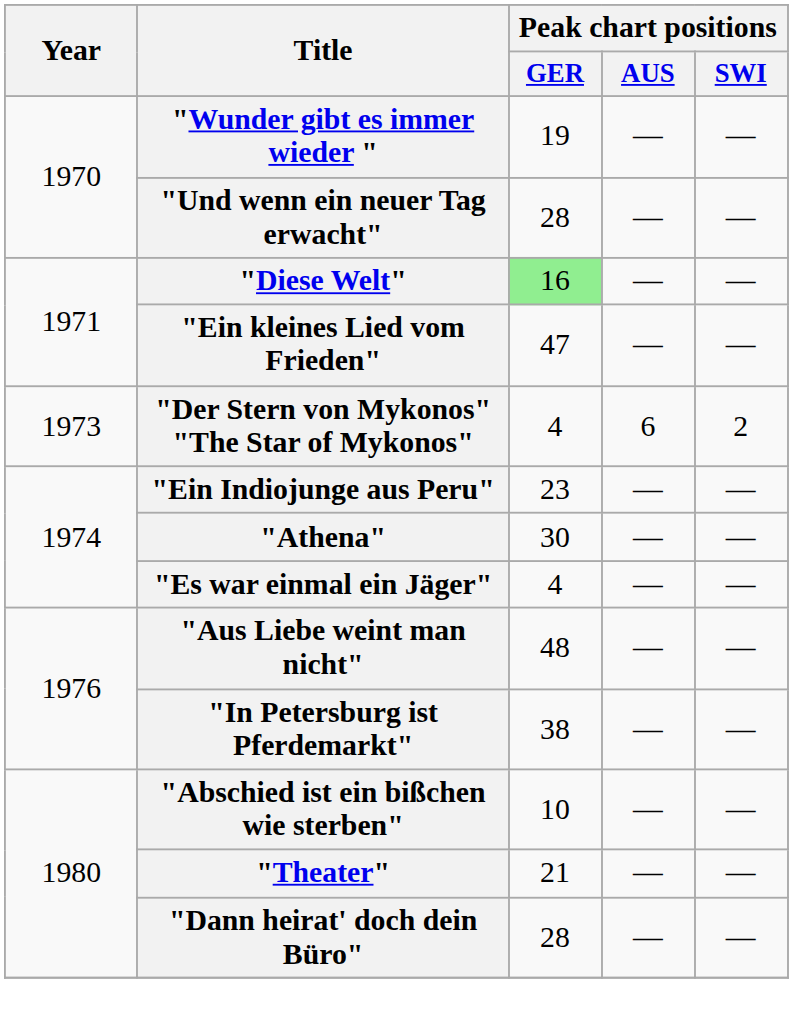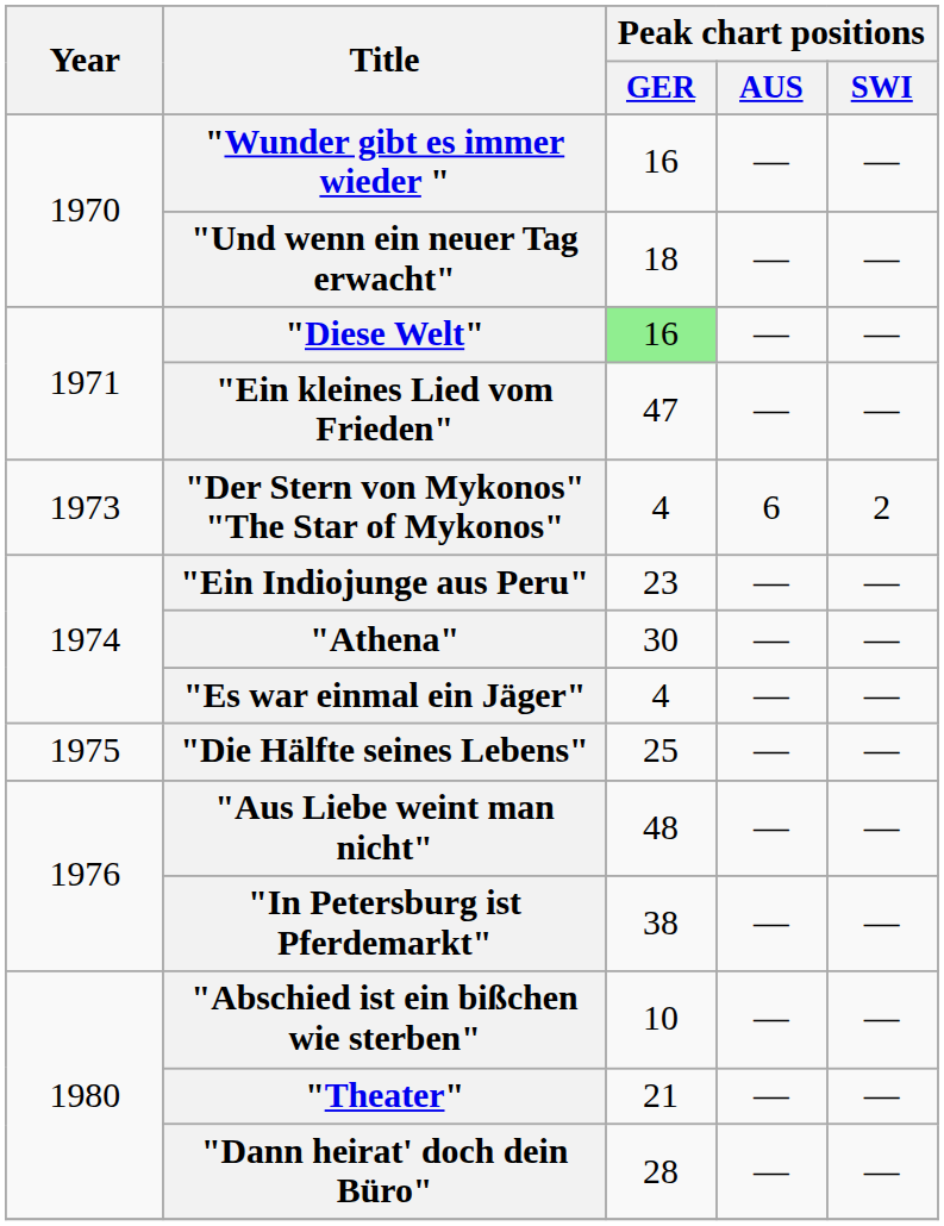 <table class="wikitable plainrowheaders" style="text-align:center;">
 <tr>
 <th scope="col" rowspan="2" style="width:4em;">Year</th>
 <th scope="col" rowspan="2" style="width:12em;">Title</th>
 <th scope="col" colspan="3">Peak chart positions</th>
 </tr>
 <tr>
 <th scope="col" style="width:3em;font-size:90%;"><a href='#'>GER</a><br></th>
 <th scope="col" style="width:3em;font-size:90%;"><a href='#'>AUS</a><br></th>
 <th scope="col" style="width:3em;font-size:90%;"><a href='#'>SWI</a></th>
 </tr>
 <tr>
 <td scope="row" rowspan="2">1970</td>
 <th scope="row">"<a href='#'>Wunder gibt es immer wieder</a> "</th>
-<td>19</td>
+<td>16</td>
 <td>—</td>
 <td>—</td>
 </tr>
 <tr>
 <th scope="row">"Und wenn ein neuer Tag erwacht"</th>
-<td>28</td>
+<td>18</td>
 <td>—</td>
 <td>—</td>
 </tr>
 <tr>
 <td scope="row" rowspan="2">1971</td>
 <th scope="row">"<a href='#'>Diese Welt</a>"</th>
 <td style="background: lightgreen;">16</td>
 <td>—</td>
 <td>—</td>
 </tr>
 <tr>
 <th scope="row">"Ein kleines Lied vom Frieden"</th>
 <td>47</td>
 <td>—</td>
 <td>—</td>
 </tr>
 <tr>
 <td scope="row" rowspan="1">1973</td>
 <th scope="row">"Der Stern von Mykonos"<br>"The Star of Mykonos"</th>
 <td>4</td>
 <td>6</td>
 <td>2</td>
 </tr>
 <tr>
 <td scope="row" rowspan="3">1974</td>
 <th scope="row">"Ein Indiojunge aus Peru"</th>
 <td>23</td>
 <td>—</td>
 <td>—</td>
 </tr>
 <tr>
 <th scope="row">"Athena"</th>
 <td>30</td>
 <td>—</td>
 <td>—</td>
 </tr>
 <tr>
 <th scope="row">"Es war einmal ein Jäger"</th>
 <td>4</td>
 <td>—</td>
 <td>—</td>
 </tr>
 <tr>
+<td scope="row" rowspan="1">1975</td>
+<th scope="row">"Die Hälfte seines Lebens"</th>
+<td>25</td>
+<td>—</td>
+<td>—</td>
+</tr>
+<tr>
 <td scope="row" rowspan="2">1976</td>
 <th scope="row">"Aus Liebe weint man nicht"</th>
 <td>48</td>
 <td>—</td>
 <td>—</td>
 </tr>
 <tr>
 <th scope="row">"In Petersburg ist Pferdemarkt"</th>
 <td>38</td>
 <td>—</td>
 <td>—</td>
 </tr>
 <tr>
 <td scope="row" rowspan="3">1980</td>
 <th scope="row">"Abschied ist ein bißchen wie sterben"</th>
 <td>10</td>
 <td>—</td>
 <td>—</td>
 </tr>
 <tr>
 <th scope="row">"<a href='#'>Theater</a>"</th>
 <td>21</td>
 <td>—</td>
 <td>—</td>
 </tr>
 <tr>
 <th scope="row">"Dann heirat' doch dein Büro"</th>
 <td>28</td>
 <td>—</td>
 <td>—</td>
 </tr>
 <tr>
 </tr>
 </table>
